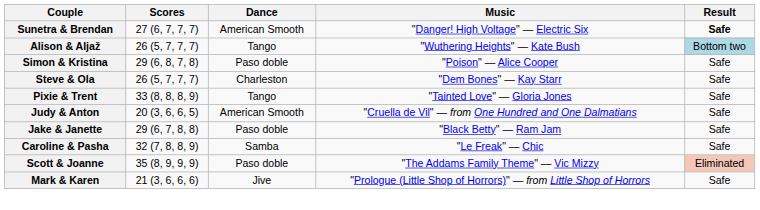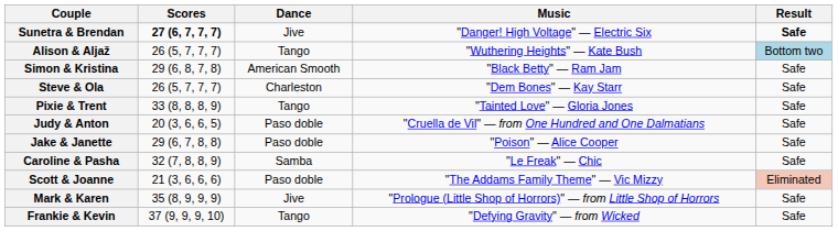 <table class="wikitable sortable" style="text-align:center; width:90%">
 <tr>
 <th scope="col">Couple</th>
 <th scope="col">Scores</th>
 <th scope="col" class="unsortable">Dance</th>
 <th scope="col" class="unsortable">Music</th>
 <th scope="col" class="unsortable">Result</th>
 </tr>
 <tr>
 <th scope="row">Sunetra & Brendan</th>
-<td>27 (6, 7, 7, 7)</td>
-<td>American Smooth</td>
+<td><strong>27 (6, 7, 7, 7)</strong></td>
+<td>Jive</td>
 <td>"<a href='#'>Danger! High Voltage</a>" — <a href='#'>Electric Six</a></td>
 <td><strong>Safe</strong></td>
 </tr>
 <tr>
 <th scope="row">Alison & Aljaž</th>
 <td>26 (5, 7, 7, 7)</td>
 <td>Tango</td>
 <td>"<a href='#'>Wuthering Heights</a>" — <a href='#'>Kate Bush</a></td>
 <td bgcolor="lightblue">Bottom two</td>
 </tr>
 <tr>
 <th scope="row">Simon & Kristina</th>
 <td>29 (6, 8, 7, 8)</td>
-<td>Paso doble</td>
-<td>"<a href='#'>Poison</a>" — <a href='#'>Alice Cooper</a></td>
+<td>American Smooth</td>
+<td>"<a href='#'>Black Betty</a>" — <a href='#'>Ram Jam</a></td>
 <td>Safe</td>
 </tr>
 <tr>
 <th scope="row">Steve & Ola</th>
 <td>26 (5, 7, 7, 7)</td>
 <td>Charleston</td>
 <td>"<a href='#'>Dem Bones</a>" — <a href='#'>Kay Starr</a></td>
 <td>Safe</td>
 </tr>
 <tr>
 <th scope="row">Pixie & Trent</th>
 <td>33 (8, 8, 8, 9)</td>
 <td>Tango</td>
 <td>"<a href='#'>Tainted Love</a>" — <a href='#'>Gloria Jones</a></td>
 <td>Safe</td>
 </tr>
 <tr>
 <th scope="row">Judy & Anton</th>
 <td>20 (3, 6, 6, 5)</td>
-<td>American Smooth</td>
+<td>Paso doble</td>
 <td>"<a href='#'>Cruella de Vil</a>" — <em>from <a href='#'>One Hundred and One Dalmatians</a></em></td>
 <td>Safe</td>
 </tr>
 <tr>
 <th scope="row">Jake & Janette</th>
 <td>29 (6, 7, 8, 8)</td>
 <td>Paso doble</td>
-<td>"<a href='#'>Black Betty</a>" — <a href='#'>Ram Jam</a></td>
+<td>"<a href='#'>Poison</a>" — <a href='#'>Alice Cooper</a></td>
 <td>Safe</td>
 </tr>
 <tr>
 <th scope="row">Caroline & Pasha</th>
 <td>32 (7, 8, 8, 9)</td>
 <td>Samba</td>
 <td>"<a href='#'>Le Freak</a>" — <a href='#'>Chic</a></td>
 <td>Safe</td>
 </tr>
 <tr>
 <th scope="row">Scott & Joanne</th>
-<td>35 (8, 9, 9, 9)</td>
+<td>21 (3, 6, 6, 6)</td>
 <td>Paso doble</td>
 <td>"<a href='#'>The Addams Family Theme</a>" — <a href='#'>Vic Mizzy</a></td>
 <td bgcolor="f4c7b8">Eliminated</td>
 </tr>
 <tr>
 <th scope="row">Mark & Karen</th>
-<td>21 (3, 6, 6, 6)</td>
+<td>35 (8, 9, 9, 9)</td>
 <td>Jive</td>
 <td>"<a href='#'>Prologue (Little Shop of Horrors)</a>" — <em>from <a href='#'>Little Shop of Horrors</a></em></td>
 <td>Safe</td>
 </tr>
+<tr>
+<th scope="row">Frankie & Kevin</th>
+<td>37 (9, 9, 9, 10)</td>
+<td>Tango</td>
+<td>"<a href='#'>Defying Gravity</a>" — <em>from <a href='#'>Wicked</a></em></td>
+<td>Safe</td>
+</tr>
 </table>
